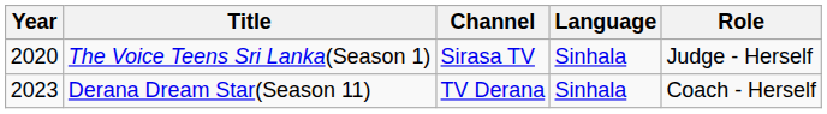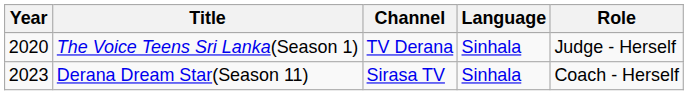 <table class="wikitable">
 <tr>
 <th>Year</th>
 <th>Title</th>
 <th>Channel</th>
 <th>Language</th>
 <th>Role</th>
 </tr>
 <tr>
 <td>2020</td>
 <td><a href='#'><em>The Voice Teens Sri Lanka</em></a>(Season 1)</td>
-<td><a href='#'>Sirasa TV</a></td>
+<td><a href='#'>TV Derana</a></td>
 <td><a href='#'>Sinhala</a></td>
 <td>Judge - Herself</td>
 </tr>
 <tr>
 <td>2023</td>
 <td><a href='#'>Derana Dream Star</a>(Season 11)</td>
-<td><a href='#'>TV Derana</a></td>
+<td><a href='#'>Sirasa TV</a></td>
 <td><a href='#'>Sinhala</a></td>
 <td>Coach - Herself</td>
 </tr>
 </table>
